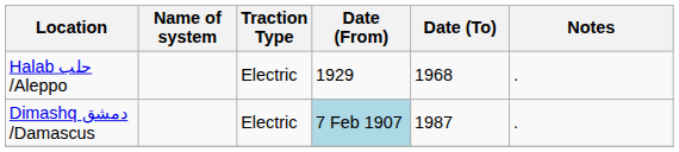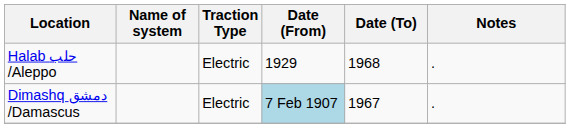 <table class="wikitable" width=100%>
 <tr>
 <th width=20%>Location</th>
 <th width=15%>Name of system</th>
 <th width=10%>Traction<br>Type</th>
 <th width=15%>Date (From)</th>
 <th width=15%>Date (To)</th>
 <th width=25%>Notes</th>
 </tr>
 <tr>
 <td><a href='#'>Halab حلب</a> /Aleppo</td>
 <td> </td>
 <td>Electric</td>
 <td>1929</td>
 <td>1968</td>
 <td>.</td>
 </tr>
 <tr>
 <td><a href='#'>Dimashq دمشق</a> /Damascus</td>
 <td> </td>
 <td>Electric</td>
 <td style="background: lightblue;">7 Feb 1907</td>
-<td>1987</td>
+<td>1967</td>
 <td>.</td>
 </tr>
 <tr>
 </tr>
 </table>
